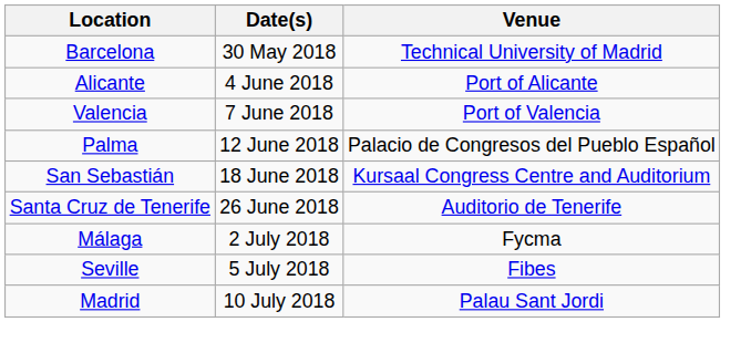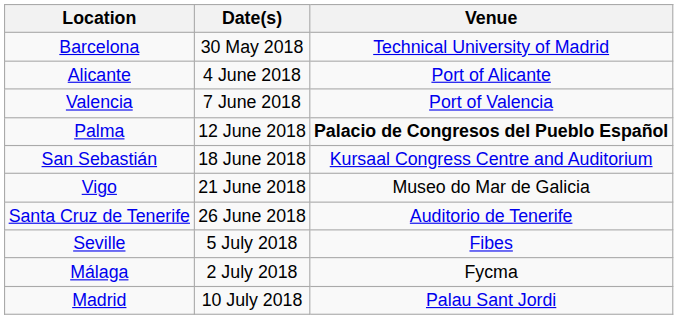 <table class="wikitable sortable plainrowheaders" style="text-align:center">
 <tr>
 <th>Location</th>
 <th scope="col">Date(s)</th>
 <th scope="col">Venue</th>
 </tr>
 <tr>
 <td><a href='#'>Barcelona</a></td>
 <td>30 May 2018</td>
 <td><a href='#'>Technical University of Madrid</a></td>
 </tr>
 <tr>
 <td><a href='#'>Alicante</a></td>
 <td>4 June 2018</td>
 <td><a href='#'>Port of Alicante</a></td>
 </tr>
 <tr>
 <td><a href='#'>Valencia</a></td>
 <td>7 June 2018</td>
 <td><a href='#'>Port of Valencia</a></td>
 </tr>
 <tr>
 <td><a href='#'>Palma</a></td>
 <td>12 June 2018</td>
-<td>Palacio de Congresos del Pueblo Español</td>
+<td><strong>Palacio de Congresos del Pueblo Español</strong></td>
 </tr>
 <tr>
 <td><a href='#'>San Sebastián</a></td>
 <td>18 June 2018</td>
 <td><a href='#'>Kursaal Congress Centre and Auditorium</a></td>
 </tr>
 <tr>
+<td><a href='#'>Vigo</a></td>
+<td>21 June 2018</td>
+<td>Museo do Mar de Galicia</td>
+</tr>
+<tr>
 <td><a href='#'>Santa Cruz de Tenerife</a></td>
 <td>26 June 2018</td>
 <td><a href='#'>Auditorio de Tenerife</a></td>
+</tr>
+<tr>
+<td><a href='#'>Seville</a></td>
+<td>5 July 2018</td>
+<td><a href='#'>Fibes</a></td>
 </tr>
 <tr>
 <td><a href='#'>Málaga</a></td>
 <td>2 July 2018</td>
 <td>Fycma</td>
 </tr>
 <tr>
-<td><a href='#'>Seville</a></td>
-<td>5 July 2018</td>
-<td><a href='#'>Fibes</a></td>
-</tr>
-<tr>
 <td><a href='#'>Madrid</a></td>
 <td>10 July 2018</td>
 <td><a href='#'>Palau Sant Jordi</a></td>
 </tr>
 </table>
